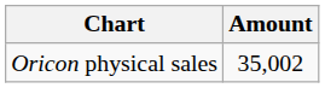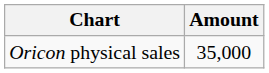 <table class="wikitable">
 <tr>
 <th>Chart</th>
 <th>Amount</th>
 </tr>
 <tr>
 <td><em>Oricon</em> physical sales</td>
-<td align="center">35,002</td>
+<td align="center">35,000</td>
 </tr>
 </table>
